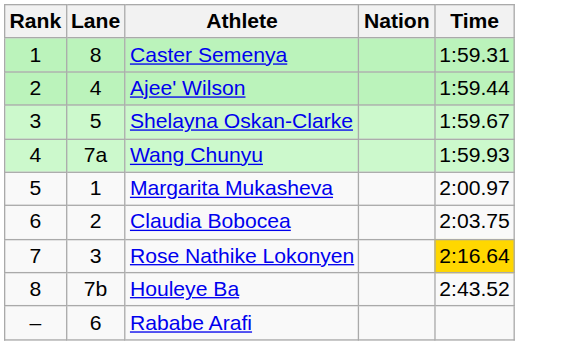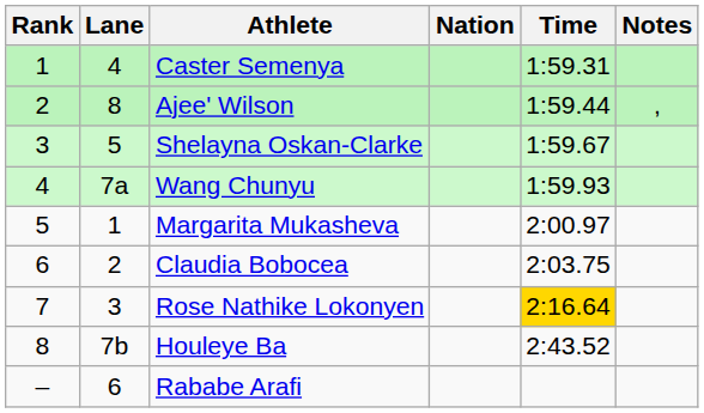 <table class="wikitable sortable" style="text-align:center">
 <tr>
 <th>Rank</th>
 <th>Lane</th>
 <th>Athlete</th>
 <th>Nation</th>
 <th>Time</th>
+<th>Notes</th>
 </tr>
 <tr bgcolor=#bbf3bb>
 <td>1</td>
-<td>8</td>
+<td>4</td>
 <td align=left><a href='#'>Caster Semenya</a></td>
 <td align=left></td>
 <td>1:59.31</td>
+<td></td>
 </tr>
 <tr bgcolor=#bbf3bb>
 <td>2</td>
-<td>4</td>
+<td>8</td>
 <td align=left><a href='#'>Ajee' Wilson</a></td>
 <td align=left></td>
 <td>1:59.44</td>
+<td>, </td>
 </tr>
 <tr bgcolor=#ccf9cc>
 <td>3</td>
 <td>5</td>
 <td align=left><a href='#'>Shelayna Oskan-Clarke</a></td>
 <td align=left></td>
 <td>1:59.67</td>
+<td></td>
 </tr>
 <tr bgcolor=#ccf9cc>
 <td>4</td>
 <td>7a</td>
 <td align=left><a href='#'>Wang Chunyu</a></td>
 <td align=left></td>
 <td>1:59.93</td>
+<td> </td>
 </tr>
 <tr>
 <td>5</td>
 <td>1</td>
 <td align=left><a href='#'>Margarita Mukasheva</a></td>
 <td align=left></td>
 <td>2:00.97</td>
+<td></td>
 </tr>
 <tr>
 <td>6</td>
 <td>2</td>
 <td align=left><a href='#'>Claudia Bobocea</a></td>
 <td align=left></td>
 <td>2:03.75</td>
+<td></td>
 </tr>
 <tr>
 <td>7</td>
 <td>3</td>
 <td align=left><a href='#'>Rose Nathike Lokonyen</a></td>
 <td align=left></td>
 <td style="background: gold;">2:16.64</td>
+<td></td>
 </tr>
 <tr>
 <td>8</td>
 <td>7b</td>
 <td align=left><a href='#'>Houleye Ba</a></td>
 <td align=left></td>
 <td>2:43.52</td>
+<td></td>
 </tr>
 <tr>
 <td>–</td>
 <td>6</td>
 <td align=left><a href='#'>Rababe Arafi</a></td>
 <td align=left></td>
 <td></td>
+<td></td>
 </tr>
 </table>
